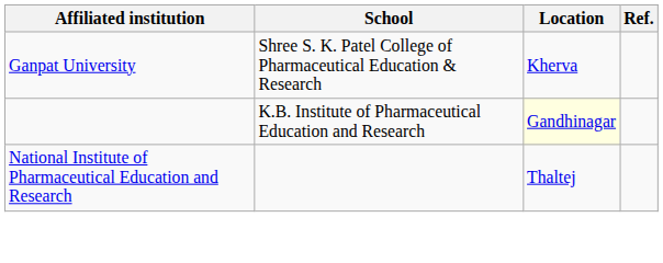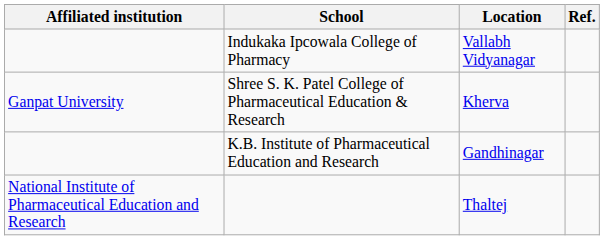 <table class="wikitable sortable">
 <tr>
 <th>Affiliated institution</th>
 <th>School</th>
 <th>Location</th>
 <th>Ref.</th>
+</tr>
+<tr>
+<td></td>
+<td>Indukaka Ipcowala College of Pharmacy</td>
+<td><a href='#'>Vallabh Vidyanagar</a></td>
+<td></td>
 </tr>
 <tr>
 <td><a href='#'>Ganpat University</a></td>
 <td>Shree S. K. Patel College of Pharmaceutical Education & Research</td>
 <td><a href='#'>Kherva</a></td>
 <td></td>
 </tr>
 <tr>
 <td></td>
 <td>K.B. Institute of Pharmaceutical Education and Research</td>
-<td style="background: lightyellow;"><a href='#'>Gandhinagar</a></td>
+<td><a href='#'>Gandhinagar</a></td>
 <td></td>
 </tr>
 <tr>
 <td><a href='#'>National Institute of Pharmaceutical Education and Research</a></td>
 <td></td>
 <td><a href='#'>Thaltej</a></td>
 <td></td>
 </tr>
 </table>
